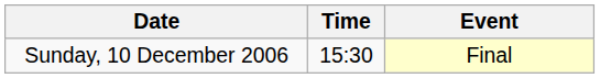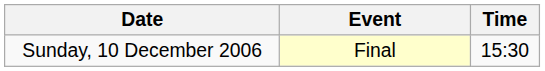 <table class = "wikitable" style="text-align:center;">
 <tr>
 <th width=220>Date</th>
+<th width=150>Event</th>
 <th width=50>Time</th>
-<th width=150>Event</th>
 </tr>
 <tr>
 <td>Sunday, 10 December 2006</td>
+<td bgcolor=ffffcc>Final</td>
 <td>15:30</td>
-<td bgcolor=ffffcc>Final</td>
 </tr>
 </table>
